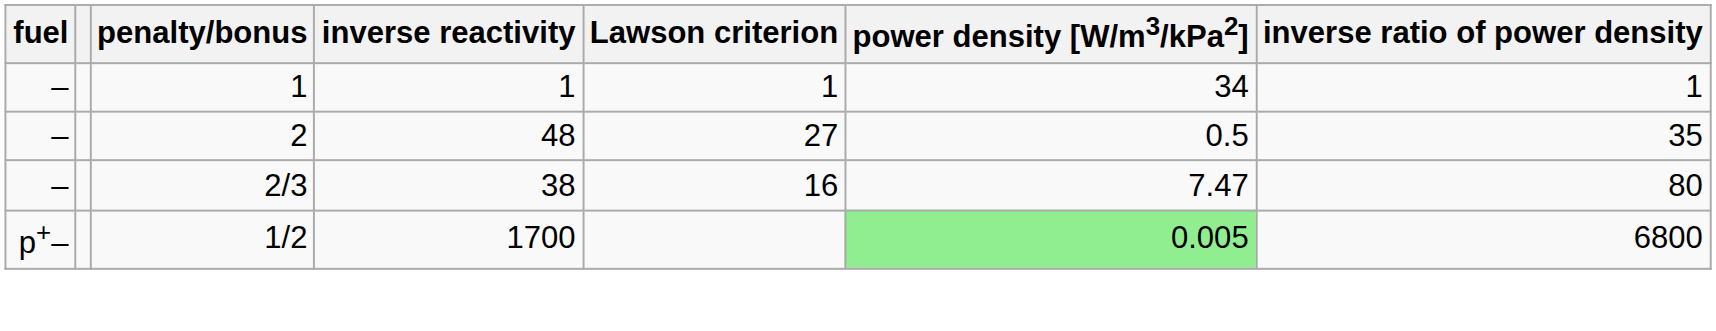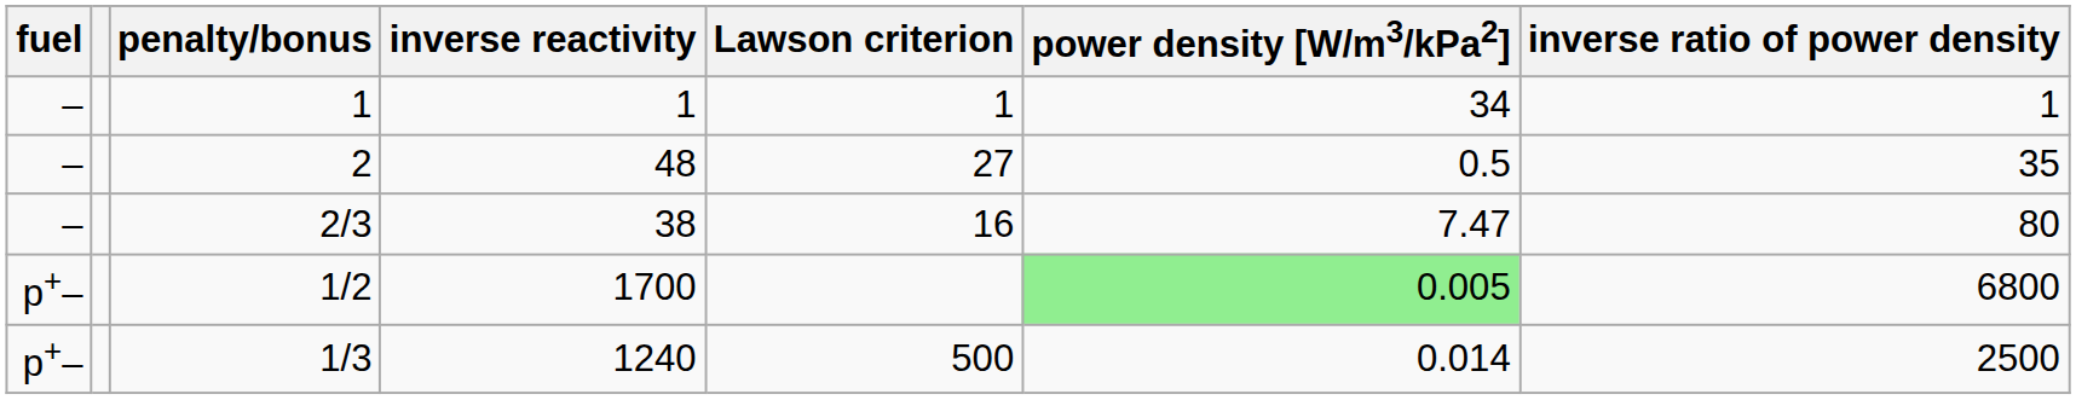 <table class="wikitable" style="margin:auto; text-align:right;">
 <tr>
 <th>fuel</th>
 <th></th>
 <th>penalty/bonus</th>
 <th>inverse reactivity</th>
 <th>Lawson criterion</th>
 <th>power density [W/m<sup>3</sup>/kPa<sup>2</sup>]</th>
 <th>inverse ratio of power density</th>
 </tr>
 <tr>
 <td>–</td>
 <td></td>
 <td>1</td>
 <td>1</td>
 <td>1</td>
 <td>34</td>
 <td>1</td>
 </tr>
 <tr>
 <td>–</td>
 <td></td>
 <td>2</td>
 <td>48</td>
 <td>27</td>
 <td>0.5</td>
 <td>35</td>
 </tr>
 <tr>
 <td>–</td>
 <td></td>
 <td>2/3</td>
 <td>38</td>
 <td>16</td>
 <td>7.47</td>
 <td>80</td>
 </tr>
 <tr>
 <td>p<sup>+</sup>–</td>
 <td></td>
 <td>1/2</td>
 <td>1700</td>
 <td></td>
 <td style="background: lightgreen;">0.005</td>
 <td>6800</td>
 </tr>
+<tr>
+<td>p<sup>+</sup>–</td>
+<td></td>
+<td>1/3</td>
+<td>1240</td>
+<td>500</td>
+<td>0.014</td>
+<td>2500</td>
+</tr>
 </table>
